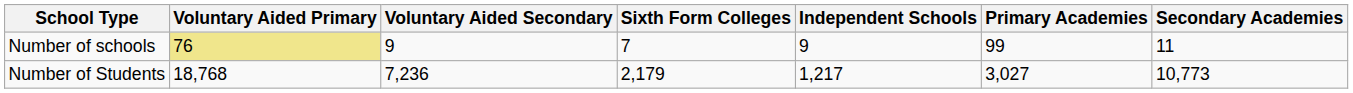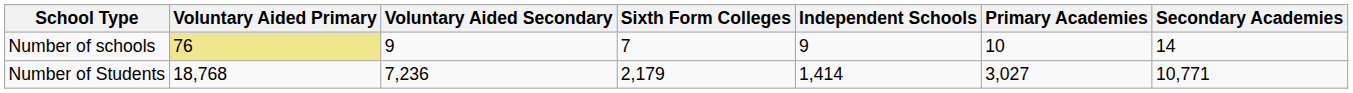 <table class="wikitable">
 <tr>
 <th>School Type</th>
 <th>Voluntary Aided Primary</th>
 <th>Voluntary Aided Secondary</th>
 <th>Sixth Form Colleges</th>
 <th>Independent Schools</th>
 <th>Primary Academies</th>
 <th>Secondary Academies</th>
 </tr>
 <tr>
 <td>Number of schools</td>
 <td style="background: khaki;">76</td>
 <td>9</td>
 <td>7</td>
 <td>9</td>
-<td>99</td>
-<td>11</td>
+<td>10</td>
+<td>14</td>
 </tr>
 <tr>
 <td>Number of Students</td>
 <td>18,768</td>
 <td>7,236</td>
 <td>2,179</td>
-<td>1,217</td>
+<td>1,414</td>
 <td>3,027</td>
-<td>10,773</td>
+<td>10,771</td>
 </tr>
 </table>
